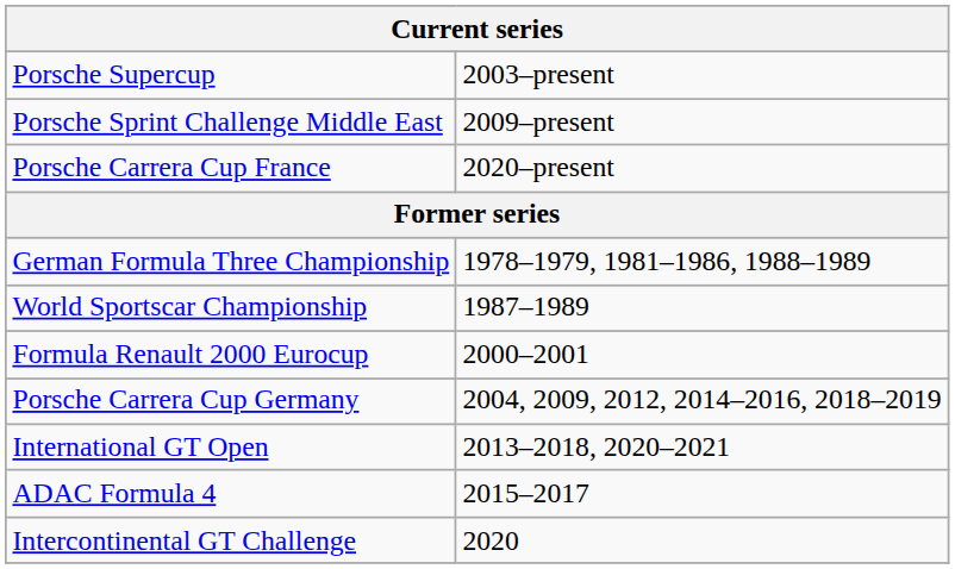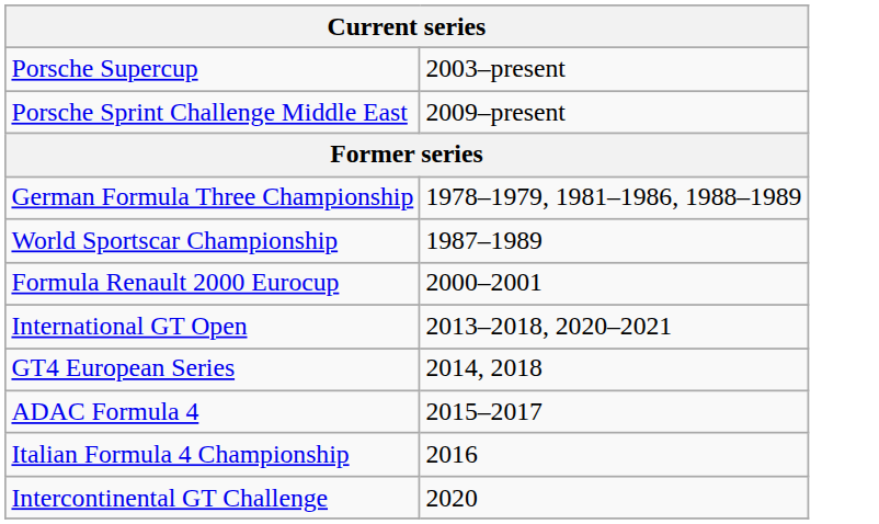 <table class="wikitable" border="1" style="font-size:85%;">
 <tr>
 <th colspan=2>Current series</th>
 </tr>
 <tr>
 <td><a href='#'>Porsche Supercup</a></td>
 <td>2003–present</td>
 </tr>
 <tr>
 <td><a href='#'>Porsche Sprint Challenge Middle East</a></td>
 <td>2009–present</td>
-</tr>
-<tr>
-<td><a href='#'>Porsche Carrera Cup France</a></td>
-<td>2020–present</td>
 </tr>
 <tr>
 <th colspan=2>Former series</th>
 </tr>
 <tr>
 <td><a href='#'>German Formula Three Championship</a></td>
 <td>1978–1979, 1981–1986, 1988–1989</td>
 </tr>
 <tr>
 <td><a href='#'>World Sportscar Championship</a></td>
 <td>1987–1989</td>
 </tr>
 <tr>
 <td><a href='#'>Formula Renault 2000 Eurocup</a></td>
 <td>2000–2001</td>
 </tr>
 <tr>
-<td><a href='#'>Porsche Carrera Cup Germany</a></td>
-<td>2004, 2009, 2012, 2014–2016, 2018–2019</td>
+<td><a href='#'>International GT Open</a></td>
+<td>2013–2018, 2020–2021</td>
 </tr>
 <tr>
-<td><a href='#'>International GT Open</a></td>
-<td>2013–2018, 2020–2021</td>
+<td><a href='#'>GT4 European Series</a></td>
+<td>2014, 2018</td>
 </tr>
 <tr>
 <td><a href='#'>ADAC Formula 4</a></td>
 <td>2015–2017</td>
 </tr>
 <tr>
+<td><a href='#'>Italian Formula 4 Championship</a></td>
+<td>2016</td>
+</tr>
+<tr>
 <td><a href='#'>Intercontinental GT Challenge</a></td>
 <td>2020</td>
 </tr>
 </table>
